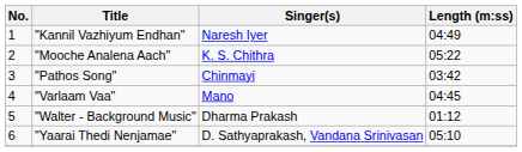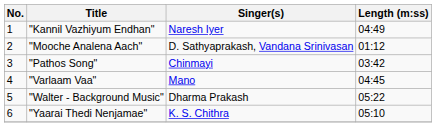 <table class="wikitable" style="font-size:95%;">
 <tr>
 <th>No.</th>
 <th>Title</th>
 <th>Singer(s)</th>
 <th>Length (m:ss)</th>
 </tr>
 <tr>
 <td>1</td>
 <td>"Kannil Vazhiyum Endhan"</td>
 <td><a href='#'>Naresh Iyer</a></td>
 <td>04:49</td>
 </tr>
 <tr>
 <td>2</td>
 <td>"Mooche Analena Aach"</td>
-<td><a href='#'>K. S. Chithra</a></td>
-<td>05:22</td>
+<td>D. Sathyaprakash, <a href='#'>Vandana Srinivasan</a></td>
+<td>01:12</td>
 </tr>
 <tr>
 <td>3</td>
 <td>"Pathos Song"</td>
 <td><a href='#'>Chinmayi</a></td>
 <td>03:42</td>
 </tr>
 <tr>
 <td>4</td>
 <td>"Varlaam Vaa"</td>
 <td><a href='#'>Mano</a></td>
 <td>04:45</td>
 </tr>
 <tr>
 <td>5</td>
 <td>"Walter - Background Music"</td>
 <td>Dharma Prakash</td>
-<td>01:12</td>
+<td>05:22</td>
 </tr>
 <tr>
 <td>6</td>
 <td>"Yaarai Thedi Nenjamae"</td>
-<td>D. Sathyaprakash, <a href='#'>Vandana Srinivasan</a></td>
+<td><a href='#'>K. S. Chithra</a></td>
 <td>05:10</td>
 </tr>
 <tr>
 </tr>
 </table>
